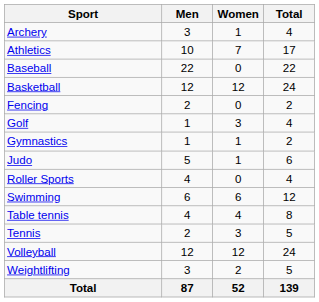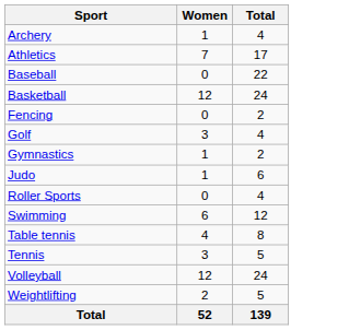 <table class="wikitable" style="text-align:center; font-size: 95%">
 <tr>
 <th width=200>Sport</th>
-<th width=60>Men</th>
 <th width=60>Women</th>
 <th width=60>Total</th>
 </tr>
 <tr>
 <td align=left><a href='#'>Archery</a></td>
-<td>3</td>
 <td>1</td>
 <td>4</td>
 </tr>
 <tr>
 <td align=left><a href='#'>Athletics</a></td>
-<td>10</td>
 <td>7</td>
 <td>17</td>
 </tr>
 <tr>
 <td align=left><a href='#'>Baseball</a></td>
-<td>22</td>
 <td>0</td>
 <td>22</td>
 </tr>
 <tr>
 <td align=left><a href='#'>Basketball</a></td>
 <td>12</td>
-<td>12</td>
 <td>24</td>
 </tr>
 <tr>
 <td align=left><a href='#'>Fencing</a></td>
-<td>2</td>
 <td>0</td>
 <td>2</td>
 </tr>
 <tr>
 <td align=left><a href='#'>Golf</a></td>
-<td>1</td>
 <td>3</td>
 <td>4</td>
 </tr>
 <tr>
 <td align=left><a href='#'>Gymnastics</a></td>
 <td>1</td>
-<td>1</td>
 <td>2</td>
 </tr>
 <tr>
 <td align=left><a href='#'>Judo</a></td>
-<td>5</td>
 <td>1</td>
 <td>6</td>
 </tr>
 <tr>
 <td align=left><a href='#'>Roller Sports</a></td>
-<td>4</td>
 <td>0</td>
 <td>4</td>
 </tr>
 <tr>
 <td align=left><a href='#'>Swimming</a></td>
 <td>6</td>
-<td>6</td>
 <td>12</td>
 </tr>
 <tr>
 <td align=left><a href='#'>Table tennis</a></td>
 <td>4</td>
-<td>4</td>
 <td>8</td>
 </tr>
 <tr>
 <td align=left><a href='#'>Tennis</a></td>
-<td>2</td>
 <td>3</td>
 <td>5</td>
 </tr>
 <tr>
 <td align=left><a href='#'>Volleyball</a></td>
 <td>12</td>
-<td>12</td>
 <td>24</td>
 </tr>
 <tr>
 <td align=left><a href='#'>Weightlifting</a></td>
-<td>3</td>
 <td>2</td>
 <td>5</td>
 </tr>
 <tr>
 <th align=left>Total</th>
-<th>87</th>
 <th>52</th>
 <th>139</th>
 </tr>
 </table>
